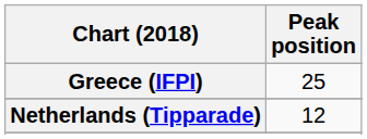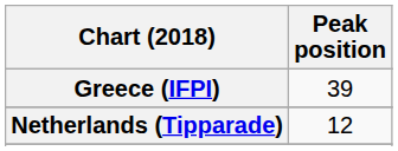 <table class="wikitable sortable plainrowheaders" style="text-align:center">
 <tr>
 <th scope="col">Chart (2018)</th>
 <th scope="col">Peak<br>position</th>
 </tr>
 <tr>
 </tr>
 <tr>
 </tr>
 <tr>
 </tr>
 <tr>
 </tr>
 <tr>
 </tr>
 <tr>
 <th scope="row">Greece (<a href='#'>IFPI</a>)</th>
-<td>25</td>
+<td>39</td>
 </tr>
 <tr>
 </tr>
 <tr>
 </tr>
 <tr>
 <th scope="row">Netherlands (<a href='#'>Tipparade</a>)</th>
 <td>12</td>
 </tr>
 <tr>
 </tr>
 <tr>
 </tr>
 <tr>
 </tr>
 <tr>
 </tr>
 <tr>
 </tr>
 <tr>
 </tr>
 <tr>
 </tr>
 </table>
